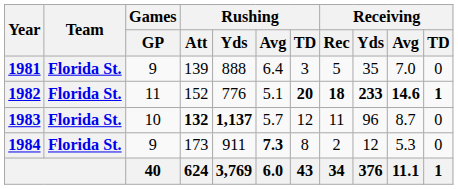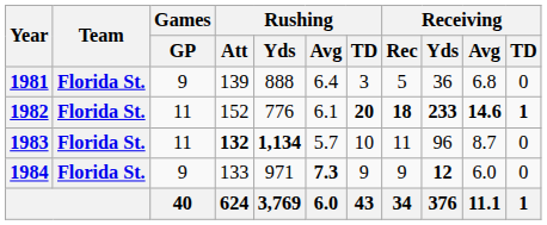 <table class="wikitable" style="text-align:center;">
 <tr>
 <th rowspan="2">Year</th>
 <th rowspan="2">Team</th>
 <th colspan="1">Games</th>
 <th colspan="4">Rushing</th>
 <th colspan="4">Receiving</th>
 </tr>
 <tr>
 <th>GP</th>
 <th>Att</th>
 <th>Yds</th>
 <th>Avg</th>
 <th>TD</th>
 <th>Rec</th>
 <th>Yds</th>
 <th>Avg</th>
 <th>TD</th>
 </tr>
 <tr>
 <th><a href='#'>1981</a></th>
 <th><a href='#'>Florida St.</a></th>
 <td>9</td>
 <td>139</td>
 <td>888</td>
 <td>6.4</td>
 <td>3</td>
 <td>5</td>
-<td>35</td>
-<td>7.0</td>
+<td>36</td>
+<td>6.8</td>
 <td>0</td>
 </tr>
 <tr>
 <th><a href='#'>1982</a></th>
 <th><a href='#'>Florida St.</a></th>
 <td>11</td>
 <td>152</td>
 <td>776</td>
-<td>5.1</td>
+<td>6.1</td>
 <td><strong>20</strong></td>
 <td><strong>18</strong></td>
 <td><strong>233</strong></td>
 <td><strong>14.6</strong></td>
 <td><strong>1</strong></td>
 </tr>
 <tr>
 <th><a href='#'>1983</a></th>
 <th><a href='#'>Florida St.</a></th>
+<td>11</td>
+<td><strong>132</strong></td>
+<td><strong>1,134</strong></td>
+<td>5.7</td>
 <td>10</td>
-<td><strong>132</strong></td>
-<td><strong>1,137</strong></td>
-<td>5.7</td>
-<td>12</td>
 <td>11</td>
 <td>96</td>
 <td>8.7</td>
 <td>0</td>
 </tr>
 <tr>
 <th><a href='#'>1984</a></th>
 <th><a href='#'>Florida St.</a></th>
 <td>9</td>
-<td>173</td>
-<td>911</td>
+<td>133</td>
+<td>971</td>
 <td><strong>7.3</strong></td>
-<td>8</td>
-<td>2</td>
-<td>12</td>
-<td>5.3</td>
+<td>9</td>
+<td>9</td>
+<td><strong>12</strong></td>
+<td>6.0</td>
 <td>0</td>
 </tr>
 <tr>
 <th colspan="2"></th>
 <th>40</th>
 <th>624</th>
 <th>3,769</th>
 <th>6.0</th>
 <th>43</th>
 <th>34</th>
 <th>376</th>
 <th>11.1</th>
 <th>1</th>
 </tr>
 </table>
